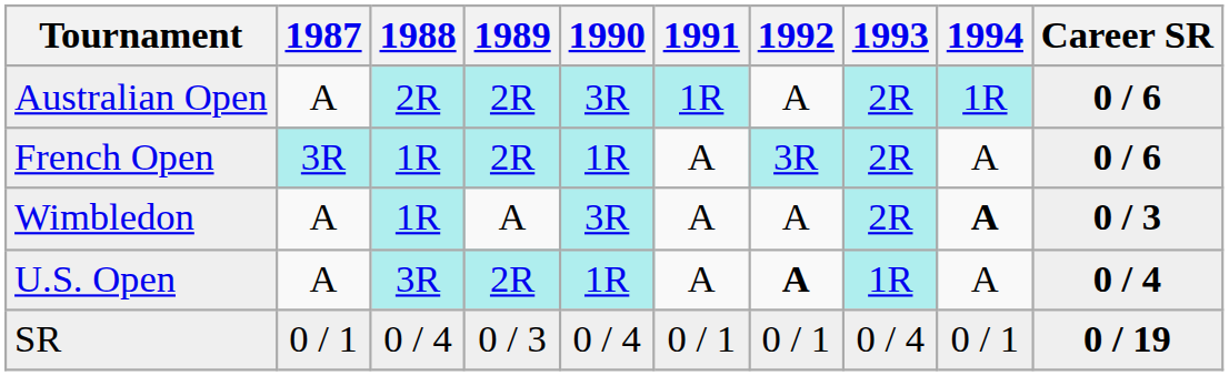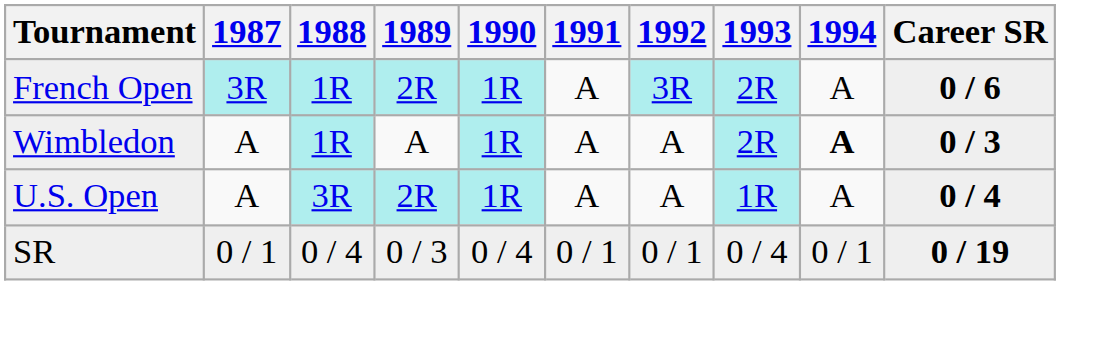 <table class="wikitable">
 <tr>
 <th>Tournament</th>
 <th><a href='#'>1987</a></th>
 <th><a href='#'>1988</a></th>
 <th><a href='#'>1989</a></th>
 <th><a href='#'>1990</a></th>
 <th><a href='#'>1991</a></th>
 <th><a href='#'>1992</a></th>
 <th><a href='#'>1993</a></th>
 <th><a href='#'>1994</a></th>
 <th>Career SR</th>
-</tr>
-<tr>
-<td style="background:#EFEFEF;"><a href='#'>Australian Open</a></td>
-<td align="center">A</td>
-<td align="center" style="background:#afeeee;"><a href='#'>2R</a></td>
-<td align="center" style="background:#afeeee;"><a href='#'>2R</a></td>
-<td align="center" style="background:#afeeee;"><a href='#'>3R</a></td>
-<td align="center" style="background:#afeeee;"><a href='#'>1R</a></td>
-<td align="center">A</td>
-<td align="center" style="background:#afeeee;"><a href='#'>2R</a></td>
-<td align="center" style="background:#afeeee;"><a href='#'>1R</a></td>
-<td align="center" style="background:#EFEFEF;"><strong>0 / 6</strong></td>
 </tr>
 <tr>
 <td style="background:#EFEFEF;"><a href='#'>French Open</a></td>
 <td align="center" style="background:#afeeee;"><a href='#'>3R</a></td>
 <td align="center" style="background:#afeeee;"><a href='#'>1R</a></td>
 <td align="center" style="background:#afeeee;"><a href='#'>2R</a></td>
 <td align="center" style="background:#afeeee;"><a href='#'>1R</a></td>
 <td align="center">A</td>
 <td align="center" style="background:#afeeee;"><a href='#'>3R</a></td>
 <td align="center" style="background:#afeeee;"><a href='#'>2R</a></td>
 <td align="center">A</td>
 <td align="center" style="background:#EFEFEF;"><strong>0 / 6</strong></td>
 </tr>
 <tr>
 <td style="background:#EFEFEF;"><a href='#'>Wimbledon</a></td>
 <td align="center">A</td>
 <td align="center" style="background:#afeeee;"><a href='#'>1R</a></td>
 <td align="center">A</td>
-<td align="center" style="background:#afeeee;"><a href='#'>3R</a></td>
+<td align="center" style="background:#afeeee;"><a href='#'>1R</a></td>
 <td align="center">A</td>
 <td align="center">A</td>
 <td align="center" style="background:#afeeee;"><a href='#'>2R</a></td>
 <td align="center"><strong>A</strong></td>
 <td align="center" style="background:#EFEFEF;"><strong>0 / 3</strong></td>
 </tr>
 <tr>
 <td style="background:#EFEFEF;"><a href='#'>U.S. Open</a></td>
 <td align="center">A</td>
 <td align="center" style="background:#afeeee;"><a href='#'>3R</a></td>
 <td align="center" style="background:#afeeee;"><a href='#'>2R</a></td>
 <td align="center" style="background:#afeeee;"><a href='#'>1R</a></td>
 <td align="center">A</td>
-<td align="center"><strong>A</strong></td>
+<td align="center">A</td>
 <td align="center" style="background:#afeeee;"><a href='#'>1R</a></td>
 <td align="center">A</td>
 <td align="center" style="background:#EFEFEF;"><strong>0 / 4</strong></td>
 </tr>
 <tr>
 <td style="background:#EFEFEF;">SR</td>
 <td align="center" style="background:#EFEFEF;">0 / 1</td>
 <td align="center" style="background:#EFEFEF;">0 / 4</td>
 <td align="center" style="background:#EFEFEF;">0 / 3</td>
 <td align="center" style="background:#EFEFEF;">0 / 4</td>
 <td align="center" style="background:#EFEFEF;">0 / 1</td>
 <td align="center" style="background:#EFEFEF;">0 / 1</td>
 <td align="center" style="background:#EFEFEF;">0 / 4</td>
 <td align="center" style="background:#EFEFEF;">0 / 1</td>
 <td align="center" style="background:#EFEFEF;"><strong>0 / 19</strong></td>
 </tr>
 </table>
